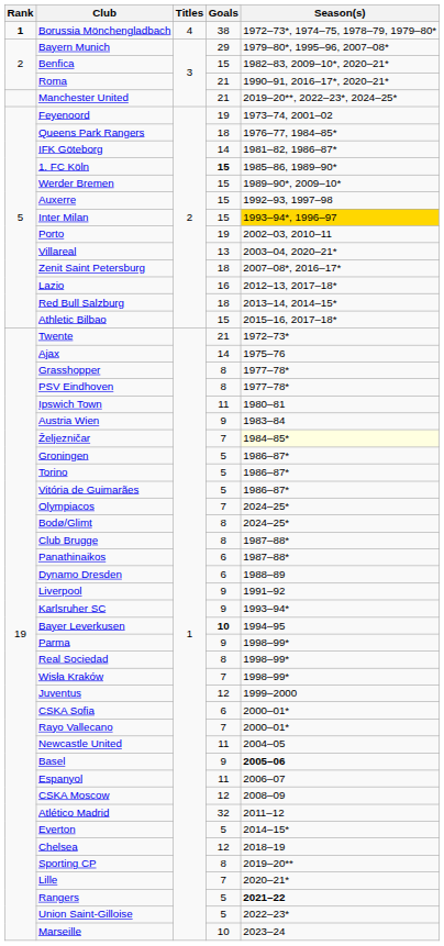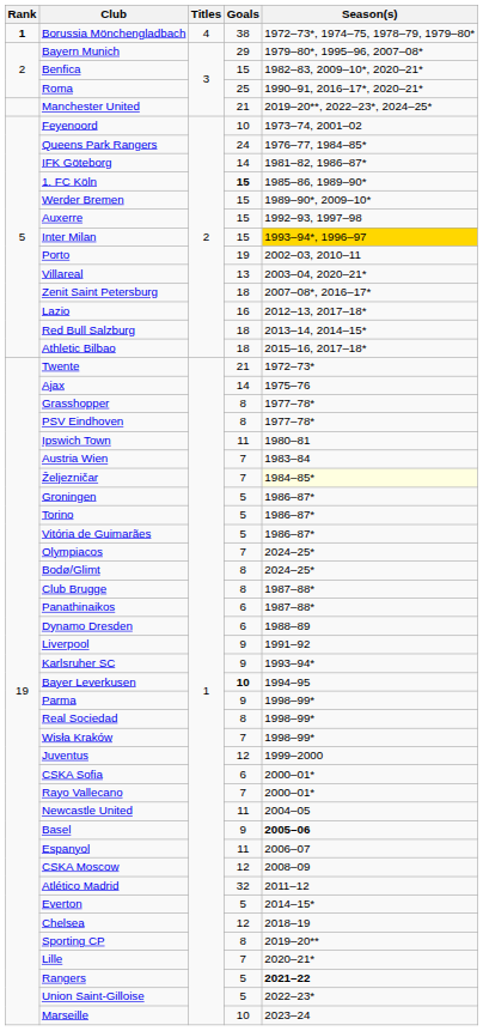 <table class="wikitable">
 <tr>
 <th>Rank</th>
 <th>Club</th>
 <th>Titles</th>
 <th>Goals</th>
 <th>Season(s)</th>
 </tr>
 <tr>
 <td align=center><strong>1</strong></td>
 <td> <a href='#'>Borussia Mönchengladbach</a></td>
 <td align=center>4</td>
 <td align=center>38</td>
 <td>1972–73*, 1974–75, 1978–79, 1979–80*</td>
 </tr>
 <tr>
 <td rowspan=3 align=center>2</td>
 <td> <a href='#'>Bayern Munich</a></td>
 <td rowspan="4" align="center">3</td>
 <td align=center>29</td>
 <td>1979–80*, 1995–96, 2007–08*</td>
 </tr>
 <tr>
 <td> <a href='#'>Benfica</a></td>
 <td align=center>15</td>
 <td>1982–83, 2009–10*, 2020–21*</td>
 </tr>
 <tr>
 <td> <a href='#'>Roma</a></td>
-<td align=center>21</td>
+<td align=center>25</td>
 <td>1990–91, 2016–17*, 2020–21*</td>
 </tr>
 <tr>
 <td></td>
 <td> <a href='#'>Manchester United</a></td>
 <td align="center">21</td>
 <td>2019–20**, 2022–23*, 2024–25*</td>
 </tr>
 <tr>
 <td rowspan="13" align="center">5</td>
 <td> <a href='#'>Feyenoord</a></td>
 <td rowspan="13" align="center">2</td>
-<td align="center">19</td>
+<td align="center">10</td>
 <td>1973–74, 2001–02</td>
 </tr>
 <tr>
 <td> <a href='#'>Queens Park Rangers</a></td>
-<td align=center>18</td>
+<td align=center>24</td>
 <td>1976–77, 1984–85*</td>
 </tr>
 <tr>
 <td> <a href='#'>IFK Göteborg</a></td>
 <td align=center>14</td>
 <td>1981–82, 1986–87*</td>
 </tr>
 <tr>
 <td> <a href='#'>1. FC Köln</a></td>
 <td align=center><strong>15</strong></td>
 <td>1985–86, 1989–90*</td>
 </tr>
 <tr>
 <td> <a href='#'>Werder Bremen</a></td>
 <td align=center>15</td>
 <td>1989–90*, 2009–10*</td>
 </tr>
 <tr>
 <td> <a href='#'>Auxerre</a></td>
 <td align=center>15</td>
 <td>1992–93, 1997–98</td>
 </tr>
 <tr>
 <td> <a href='#'>Inter Milan</a></td>
 <td align=center>15</td>
 <td style="background: gold;">1993–94*, 1996–97</td>
 </tr>
 <tr>
 <td> <a href='#'>Porto</a></td>
 <td align=center>19</td>
 <td>2002–03, 2010–11</td>
 </tr>
 <tr>
 <td> <a href='#'>Villareal</a></td>
 <td align=center>13</td>
 <td>2003–04, 2020–21*</td>
 </tr>
 <tr>
 <td> <a href='#'>Zenit Saint Petersburg</a></td>
 <td align=center>18</td>
 <td>2007–08*, 2016–17*</td>
 </tr>
 <tr>
 <td> <a href='#'>Lazio</a></td>
 <td align=center>16</td>
 <td>2012–13, 2017–18*</td>
 </tr>
 <tr>
 <td> <a href='#'>Red Bull Salzburg</a></td>
 <td align=center>18</td>
 <td>2013–14, 2014–15*</td>
 </tr>
 <tr>
 <td> <a href='#'>Athletic Bilbao</a></td>
-<td align=center>15</td>
+<td align=center>18</td>
 <td>2015–16, 2017–18*</td>
 </tr>
 <tr>
 <td rowspan="36" align="center">19</td>
 <td> <a href='#'>Twente</a></td>
 <td rowspan="36" align="center">1</td>
 <td align=center>21</td>
 <td>1972–73*</td>
 </tr>
 <tr>
 <td> <a href='#'>Ajax</a></td>
 <td align=center>14</td>
 <td>1975–76</td>
 </tr>
 <tr>
 <td> <a href='#'>Grasshopper</a></td>
 <td align=center>8</td>
 <td>1977–78*</td>
 </tr>
 <tr>
 <td> <a href='#'>PSV Eindhoven</a></td>
 <td align=center>8</td>
 <td>1977–78*</td>
 </tr>
 <tr>
 <td> <a href='#'>Ipswich Town</a></td>
 <td align=center>11</td>
 <td>1980–81</td>
 </tr>
 <tr>
 <td> <a href='#'>Austria Wien</a></td>
-<td align=center>9</td>
+<td align=center>7</td>
 <td>1983–84</td>
 </tr>
 <tr>
 <td> <a href='#'>Željezničar</a></td>
 <td align=center>7</td>
 <td style="background: lightyellow;">1984–85*</td>
 </tr>
 <tr>
 <td> <a href='#'>Groningen</a></td>
 <td align=center>5</td>
 <td>1986–87*</td>
 </tr>
 <tr>
 <td> <a href='#'>Torino</a></td>
 <td align=center>5</td>
 <td>1986–87*</td>
 </tr>
 <tr>
 <td> <a href='#'>Vitória de Guimarães</a></td>
 <td align=center>5</td>
 <td>1986–87*</td>
 </tr>
 <tr>
 <td> <a href='#'>Olympiacos</a></td>
 <td align="center">7</td>
 <td>2024–25*</td>
 </tr>
 <tr>
 <td> <a href='#'>Bodø/Glimt</a></td>
 <td align="center">8</td>
 <td>2024–25*</td>
 </tr>
 <tr>
 <td> <a href='#'>Club Brugge</a></td>
 <td align=center>8</td>
 <td>1987–88*</td>
 </tr>
 <tr>
 <td> <a href='#'>Panathinaikos</a></td>
 <td align=center>6</td>
 <td>1987–88*</td>
 </tr>
 <tr>
 <td> <a href='#'>Dynamo Dresden</a></td>
 <td align=center>6</td>
 <td>1988–89</td>
 </tr>
 <tr>
 <td> <a href='#'>Liverpool</a></td>
 <td align=center>9</td>
 <td>1991–92</td>
 </tr>
 <tr>
 <td> <a href='#'>Karlsruher SC</a></td>
 <td align=center>9</td>
 <td>1993–94*</td>
 </tr>
 <tr>
 <td> <a href='#'>Bayer Leverkusen</a></td>
 <td align=center><strong>10</strong></td>
 <td>1994–95</td>
 </tr>
 <tr>
 <td> <a href='#'>Parma</a></td>
 <td align=center>9</td>
 <td>1998–99*</td>
 </tr>
 <tr>
 <td> <a href='#'>Real Sociedad</a></td>
 <td align=center>8</td>
 <td>1998–99*</td>
 </tr>
 <tr>
 <td> <a href='#'>Wisła Kraków</a></td>
 <td align=center>7</td>
 <td>1998–99*</td>
 </tr>
 <tr>
 <td> <a href='#'>Juventus</a></td>
 <td align=center>12</td>
 <td>1999–2000</td>
 </tr>
 <tr>
 <td> <a href='#'>CSKA Sofia</a></td>
 <td align=center>6</td>
 <td>2000–01*</td>
 </tr>
 <tr>
 <td> <a href='#'>Rayo Vallecano</a></td>
 <td align=center>7</td>
 <td>2000–01*</td>
 </tr>
 <tr>
 <td> <a href='#'>Newcastle United</a></td>
 <td align=center>11</td>
 <td>2004–05</td>
 </tr>
 <tr>
 <td> <a href='#'>Basel</a></td>
 <td align=center>9</td>
 <td><strong>2005–06</strong></td>
 </tr>
 <tr>
 <td> <a href='#'>Espanyol</a></td>
 <td align=center>11</td>
 <td>2006–07</td>
 </tr>
 <tr>
 <td> <a href='#'>CSKA Moscow</a></td>
 <td align=center>12</td>
 <td>2008–09</td>
 </tr>
 <tr>
 <td> <a href='#'>Atlético Madrid</a></td>
 <td align=center>32</td>
 <td>2011–12</td>
 </tr>
 <tr>
 <td> <a href='#'>Everton</a></td>
 <td align=center>5</td>
 <td>2014–15*</td>
 </tr>
 <tr>
 <td> <a href='#'>Chelsea</a></td>
 <td align=center>12</td>
 <td>2018–19</td>
 </tr>
 <tr>
 <td> <a href='#'>Sporting CP</a></td>
 <td align=center>8</td>
 <td>2019–20**</td>
 </tr>
 <tr>
 <td> <a href='#'>Lille</a></td>
 <td align=center>7</td>
 <td>2020–21*</td>
 </tr>
 <tr>
 <td> <a href='#'>Rangers</a></td>
 <td align=center>5</td>
 <td><strong>2021–22</strong></td>
 </tr>
 <tr>
 <td> <a href='#'>Union Saint-Gilloise</a></td>
 <td align=center>5</td>
 <td>2022–23*</td>
 </tr>
 <tr>
 <td> <a href='#'>Marseille</a></td>
 <td align=center>10</td>
 <td>2023–24</td>
 </tr>
 </table>
